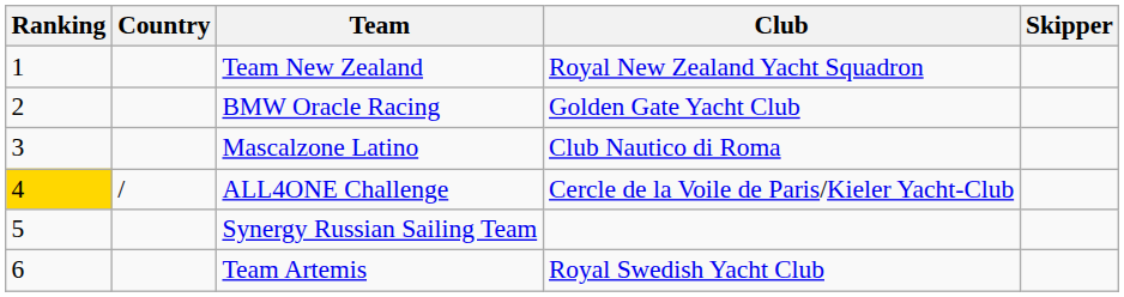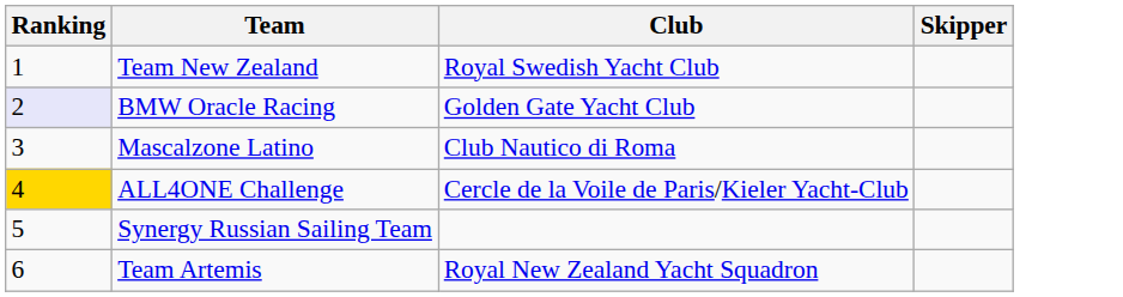 <table class="wikitable">
 <tr>
 <th>Ranking</th>
-<th>Country</th>
 <th>Team</th>
 <th>Club</th>
 <th>Skipper</th>
 </tr>
 <tr>
 <td>1</td>
-<td></td>
 <td><a href='#'>Team New Zealand</a></td>
-<td><a href='#'>Royal New Zealand Yacht Squadron</a></td>
+<td><a href='#'>Royal Swedish Yacht Club</a></td>
 <td></td>
 </tr>
 <tr>
-<td>2</td>
-<td></td>
+<td style="background: lavender;">2</td>
 <td><a href='#'>BMW Oracle Racing</a></td>
 <td><a href='#'>Golden Gate Yacht Club</a></td>
 <td></td>
 </tr>
 <tr>
 <td>3</td>
-<td></td>
 <td><a href='#'>Mascalzone Latino</a></td>
 <td><a href='#'>Club Nautico di Roma</a></td>
 <td></td>
 </tr>
 <tr>
 <td style="background: gold;">4</td>
-<td>/</td>
 <td><a href='#'>ALL4ONE Challenge</a></td>
 <td><a href='#'>Cercle de la Voile de Paris</a>/<a href='#'>Kieler Yacht-Club</a></td>
 <td></td>
 </tr>
 <tr>
 <td>5</td>
-<td></td>
 <td><a href='#'>Synergy Russian Sailing Team</a></td>
 <td></td>
 <td></td>
 </tr>
 <tr>
 <td>6</td>
-<td></td>
 <td><a href='#'>Team Artemis</a></td>
-<td><a href='#'>Royal Swedish Yacht Club</a></td>
+<td><a href='#'>Royal New Zealand Yacht Squadron</a></td>
 <td></td>
 </tr>
 </table>
